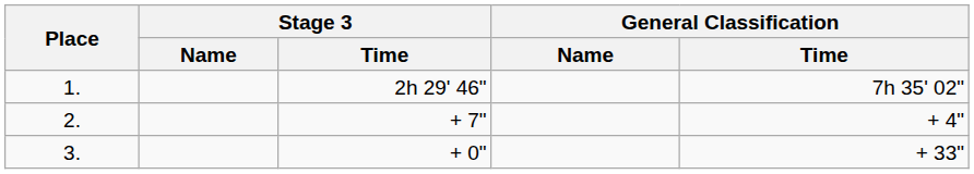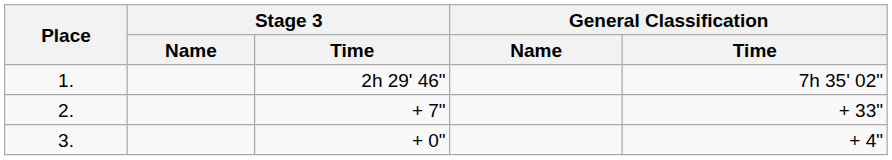 <table class=wikitable style="font-size:95%" width="80%">
 <tr>
 <th rowspan="2">Place</th>
 <th colspan="2">Stage 3</th>
 <th colspan="2">General Classification</th>
 </tr>
 <tr>
 <th>Name</th>
 <th>Time</th>
 <th>Name</th>
 <th>Time</th>
 </tr>
 <tr>
 <td align="center">1.</td>
 <td></td>
 <td align="right">2h 29' 46"</td>
 <td></td>
 <td align="right">7h 35' 02"</td>
 </tr>
 <tr>
 <td align="center">2.</td>
 <td></td>
 <td align="right">+ 7"</td>
 <td></td>
-<td align="right">+ 4"</td>
+<td align="right">+ 33"</td>
 </tr>
 <tr>
 <td align="center">3.</td>
 <td></td>
 <td align="right">+ 0"</td>
 <td></td>
-<td align="right">+ 33"</td>
+<td align="right">+ 4"</td>
 </tr>
 </table>
